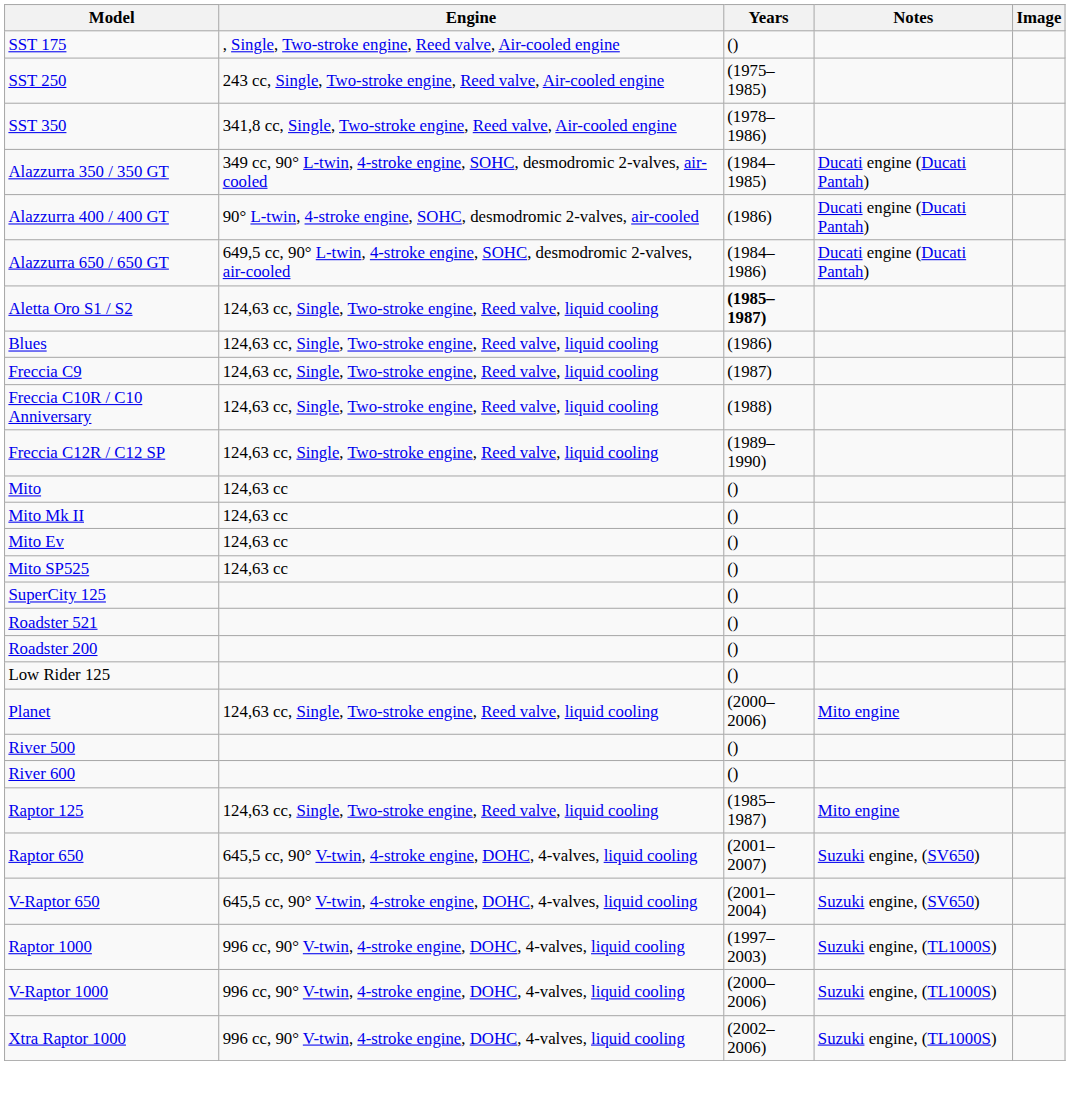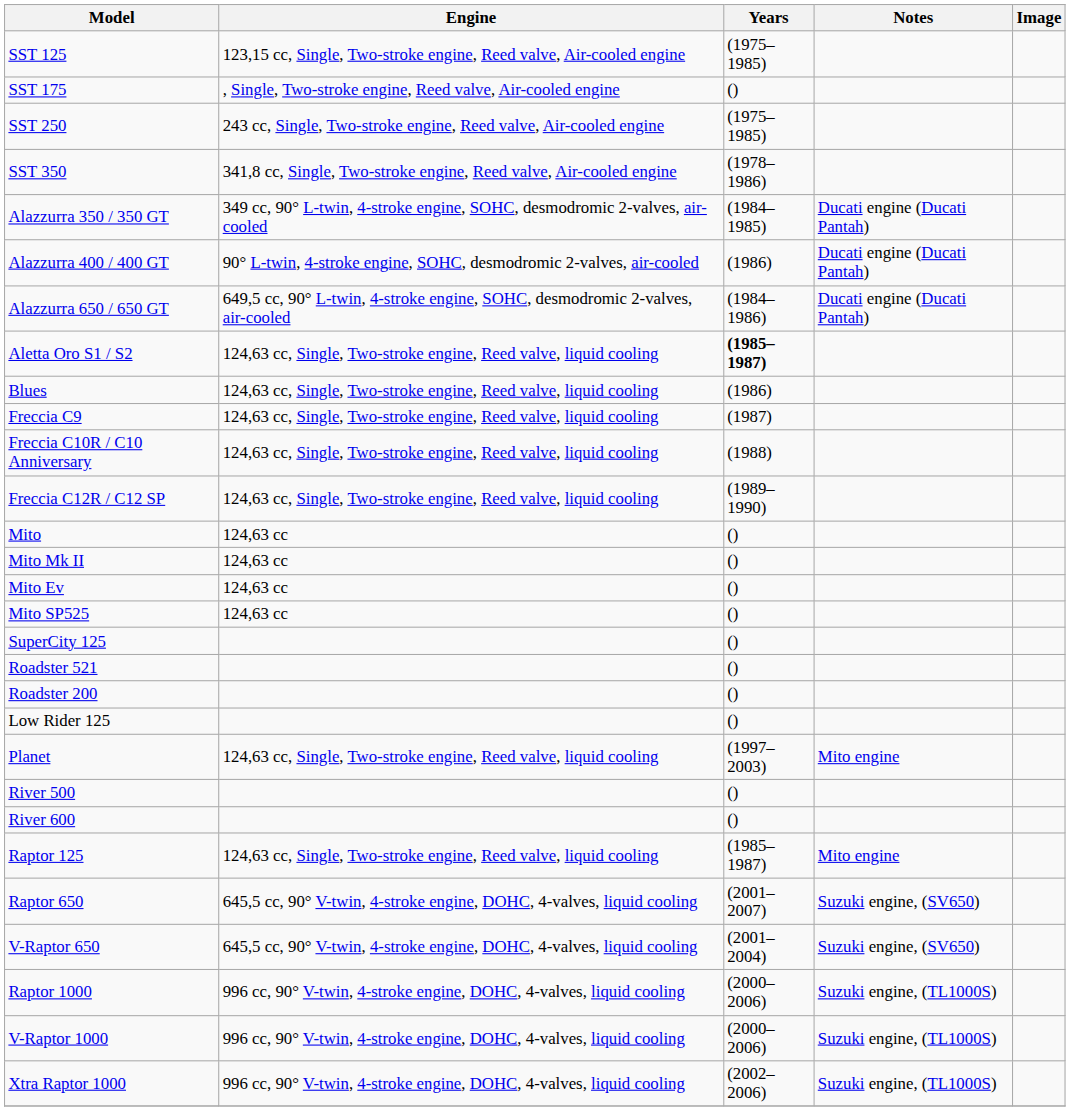 <table class="wikitable sortable" style="width:80%">
 <tr>
 <th>Model</th>
 <th>Engine</th>
 <th>Years</th>
 <th>Notes</th>
 <th>Image</th>
+</tr>
+<tr>
+<td><a href='#'>SST 125</a></td>
+<td>123,15 cc, <a href='#'>Single</a>, <a href='#'>Two-stroke engine</a>, <a href='#'>Reed valve</a>, <a href='#'>Air-cooled engine</a></td>
+<td>(1975–1985)</td>
+<td></td>
+<td></td>
 </tr>
 <tr>
 <td><a href='#'>SST 175</a></td>
 <td>, <a href='#'>Single</a>, <a href='#'>Two-stroke engine</a>, <a href='#'>Reed valve</a>, <a href='#'>Air-cooled engine</a></td>
 <td>()</td>
 <td></td>
 <td></td>
 </tr>
 <tr>
 <td><a href='#'>SST 250</a></td>
 <td>243 cc, <a href='#'>Single</a>, <a href='#'>Two-stroke engine</a>, <a href='#'>Reed valve</a>, <a href='#'>Air-cooled engine</a></td>
 <td>(1975–1985)</td>
 <td></td>
 <td></td>
 </tr>
 <tr>
 <td><a href='#'>SST 350</a></td>
 <td>341,8 cc, <a href='#'>Single</a>, <a href='#'>Two-stroke engine</a>, <a href='#'>Reed valve</a>, <a href='#'>Air-cooled engine</a></td>
 <td>(1978–1986)</td>
 <td></td>
 <td></td>
 </tr>
 <tr>
 <td><a href='#'>Alazzurra 350 / 350 GT</a></td>
 <td>349 cc, 90° <a href='#'>L-twin</a>, <a href='#'>4-stroke engine</a>, <a href='#'>SOHC</a>, desmodromic 2-valves, <a href='#'>air-cooled</a></td>
 <td>(1984–1985)</td>
 <td><a href='#'>Ducati</a> engine (<a href='#'>Ducati Pantah</a>)</td>
 <td></td>
 </tr>
 <tr>
 <td><a href='#'>Alazzurra 400 / 400 GT</a></td>
 <td>90° <a href='#'>L-twin</a>, <a href='#'>4-stroke engine</a>, <a href='#'>SOHC</a>, desmodromic 2-valves, <a href='#'>air-cooled</a></td>
 <td>(1986)</td>
 <td><a href='#'>Ducati</a> engine (<a href='#'>Ducati Pantah</a>)</td>
 <td></td>
 </tr>
 <tr>
 <td><a href='#'>Alazzurra 650 / 650 GT</a></td>
 <td>649,5 cc, 90° <a href='#'>L-twin</a>, <a href='#'>4-stroke engine</a>, <a href='#'>SOHC</a>, desmodromic 2-valves, <a href='#'>air-cooled</a></td>
 <td>(1984–1986)</td>
 <td><a href='#'>Ducati</a> engine (<a href='#'>Ducati Pantah</a>)</td>
 <td></td>
 </tr>
 <tr>
 <td><a href='#'>Aletta Oro S1 / S2</a></td>
 <td>124,63 cc, <a href='#'>Single</a>, <a href='#'>Two-stroke engine</a>, <a href='#'>Reed valve</a>, <a href='#'>liquid cooling</a></td>
 <td><strong>(1985–1987)</strong></td>
 <td></td>
 <td></td>
 </tr>
 <tr>
 <td><a href='#'>Blues</a></td>
 <td>124,63 cc, <a href='#'>Single</a>, <a href='#'>Two-stroke engine</a>, <a href='#'>Reed valve</a>, <a href='#'>liquid cooling</a></td>
 <td>(1986)</td>
 <td></td>
 <td></td>
 </tr>
 <tr>
 <td><a href='#'>Freccia C9</a></td>
 <td>124,63 cc, <a href='#'>Single</a>, <a href='#'>Two-stroke engine</a>, <a href='#'>Reed valve</a>, <a href='#'>liquid cooling</a></td>
 <td>(1987)</td>
 <td></td>
 <td></td>
 </tr>
 <tr>
 <td><a href='#'>Freccia C10R / C10 Anniversary</a></td>
 <td>124,63 cc, <a href='#'>Single</a>, <a href='#'>Two-stroke engine</a>, <a href='#'>Reed valve</a>, <a href='#'>liquid cooling</a></td>
 <td>(1988)</td>
 <td></td>
 <td></td>
 </tr>
 <tr>
 <td><a href='#'>Freccia C12R / C12 SP</a></td>
 <td>124,63 cc, <a href='#'>Single</a>, <a href='#'>Two-stroke engine</a>, <a href='#'>Reed valve</a>, <a href='#'>liquid cooling</a></td>
 <td>(1989–1990)</td>
 <td></td>
 <td></td>
 </tr>
 <tr>
 <td><a href='#'>Mito</a></td>
 <td>124,63 cc</td>
 <td>()</td>
 <td></td>
 <td></td>
 </tr>
 <tr>
 <td><a href='#'>Mito Mk II</a></td>
 <td>124,63 cc</td>
 <td>()</td>
 <td></td>
 <td></td>
 </tr>
 <tr>
 <td><a href='#'>Mito Ev</a></td>
 <td>124,63 cc</td>
 <td>()</td>
 <td></td>
 <td></td>
 </tr>
 <tr>
 <td><a href='#'>Mito SP525</a></td>
 <td>124,63 cc</td>
 <td>()</td>
 <td></td>
 <td></td>
 </tr>
 <tr>
 <td><a href='#'>SuperCity 125</a></td>
 <td></td>
 <td>()</td>
 <td></td>
 <td></td>
 </tr>
 <tr>
 <td><a href='#'>Roadster 521</a></td>
 <td></td>
 <td>()</td>
 <td></td>
 <td></td>
 </tr>
 <tr>
 <td><a href='#'>Roadster 200</a></td>
 <td></td>
 <td>()</td>
 <td></td>
 <td></td>
 </tr>
 <tr>
 <td>Low Rider 125</td>
 <td></td>
 <td>()</td>
 <td></td>
 <td></td>
 </tr>
 <tr>
 <td><a href='#'>Planet</a></td>
 <td>124,63 cc, <a href='#'>Single</a>, <a href='#'>Two-stroke engine</a>, <a href='#'>Reed valve</a>, <a href='#'>liquid cooling</a></td>
-<td>(2000–2006)</td>
+<td>(1997–2003)</td>
 <td><a href='#'>Mito engine</a></td>
 <td></td>
 </tr>
 <tr>
 <td><a href='#'>River 500</a></td>
 <td></td>
 <td>()</td>
 <td></td>
 <td></td>
 </tr>
 <tr>
 <td><a href='#'>River 600</a></td>
 <td></td>
 <td>()</td>
 <td></td>
 <td></td>
 </tr>
 <tr>
 <td><a href='#'>Raptor 125</a></td>
 <td>124,63 cc, <a href='#'>Single</a>, <a href='#'>Two-stroke engine</a>, <a href='#'>Reed valve</a>, <a href='#'>liquid cooling</a></td>
 <td>(1985–1987)</td>
 <td><a href='#'>Mito engine</a></td>
 <td></td>
 </tr>
 <tr>
 <td><a href='#'>Raptor 650</a></td>
 <td>645,5 cc, 90° <a href='#'>V-twin</a>, <a href='#'>4-stroke engine</a>, <a href='#'>DOHC</a>, 4-valves, <a href='#'>liquid cooling</a></td>
 <td>(2001–2007)</td>
 <td><a href='#'>Suzuki</a> engine, (<a href='#'>SV650</a>)</td>
 <td></td>
 </tr>
 <tr>
 <td><a href='#'>V-Raptor 650</a></td>
 <td>645,5 cc, 90° <a href='#'>V-twin</a>, <a href='#'>4-stroke engine</a>, <a href='#'>DOHC</a>, 4-valves, <a href='#'>liquid cooling</a></td>
 <td>(2001–2004)</td>
 <td><a href='#'>Suzuki</a> engine, (<a href='#'>SV650</a>)</td>
 <td></td>
 </tr>
 <tr>
 <td><a href='#'>Raptor 1000</a></td>
 <td>996 cc, 90° <a href='#'>V-twin</a>, <a href='#'>4-stroke engine</a>, <a href='#'>DOHC</a>, 4-valves, <a href='#'>liquid cooling</a></td>
-<td>(1997–2003)</td>
+<td>(2000–2006)</td>
 <td><a href='#'>Suzuki</a> engine, (<a href='#'>TL1000S</a>)</td>
 <td></td>
 </tr>
 <tr>
 <td><a href='#'>V-Raptor 1000</a></td>
 <td>996 cc, 90° <a href='#'>V-twin</a>, <a href='#'>4-stroke engine</a>, <a href='#'>DOHC</a>, 4-valves, <a href='#'>liquid cooling</a></td>
 <td>(2000–2006)</td>
 <td><a href='#'>Suzuki</a> engine, (<a href='#'>TL1000S</a>)</td>
 <td></td>
 </tr>
 <tr>
 <td><a href='#'>Xtra Raptor 1000</a></td>
 <td>996 cc, 90° <a href='#'>V-twin</a>, <a href='#'>4-stroke engine</a>, <a href='#'>DOHC</a>, 4-valves, <a href='#'>liquid cooling</a></td>
 <td>(2002–2006)</td>
 <td><a href='#'>Suzuki</a> engine, (<a href='#'>TL1000S</a>)</td>
 <td></td>
 </tr>
 <tr>
 </tr>
 </table>
